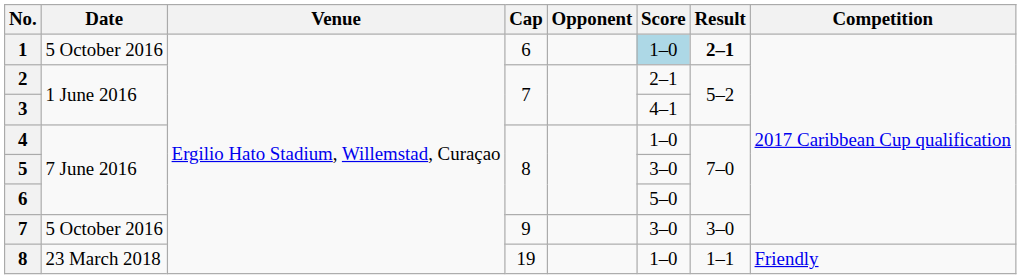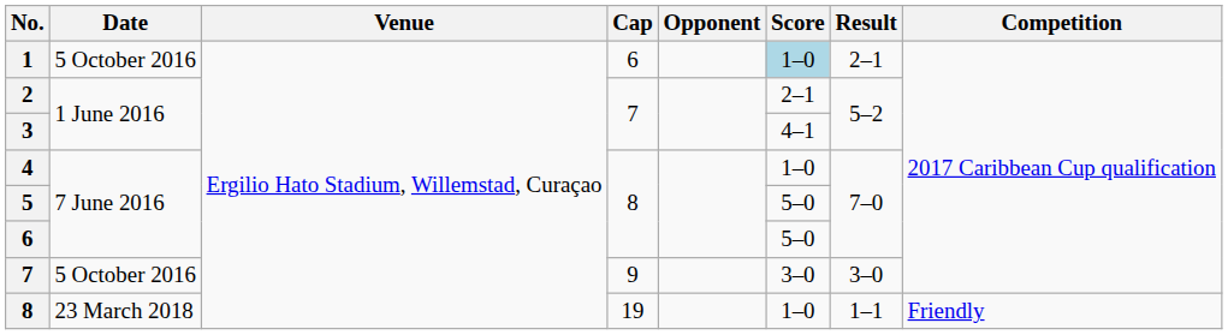 <table class="wikitable sortable plainrowheaders">
 <tr>
 <th scope=col>No.</th>
 <th scope=col data-sort-type=date>Date</th>
 <th scope=col>Venue</th>
 <th scope=col>Cap</th>
 <th scope=col>Opponent</th>
 <th scope=col>Score</th>
 <th scope=col>Result</th>
 <th scope=col>Competition</th>
 </tr>
 <tr>
 <th scope=row>1</th>
 <td>5 October 2016</td>
 <td rowspan=8><a href='#'>Ergilio Hato Stadium</a>, <a href='#'>Willemstad</a>, Curaçao</td>
 <td align=center>6</td>
 <td></td>
 <td align=center style="background: lightblue;">1–0</td>
-<td align=center><strong>2–1</strong></td>
+<td align=center>2–1</td>
 <td rowspan=7><a href='#'>2017 Caribbean Cup qualification</a></td>
 </tr>
 <tr>
 <th scope=row>2</th>
 <td rowspan=2>1 June 2016</td>
 <td rowspan=2 align=center>7</td>
 <td rowspan=2></td>
 <td align=center>2–1</td>
 <td rowspan=2 align=center>5–2</td>
 </tr>
 <tr>
 <th scope=row>3</th>
 <td align=center>4–1</td>
 </tr>
 <tr>
 <th scope=row>4</th>
 <td rowspan=3>7 June 2016</td>
 <td rowspan=3 align=center>8</td>
 <td rowspan=3></td>
 <td align=center>1–0</td>
 <td rowspan=3 align=center>7–0</td>
 </tr>
 <tr>
 <th scope=row>5</th>
-<td align=center>3–0</td>
+<td align=center>5–0</td>
 </tr>
 <tr>
 <th scope=row>6</th>
 <td align=center>5–0</td>
 </tr>
 <tr>
 <th scope=row>7</th>
 <td>5 October 2016</td>
 <td align=center>9</td>
 <td></td>
 <td align=center>3–0</td>
 <td align=center>3–0</td>
 </tr>
 <tr>
 <th scope=row>8</th>
 <td>23 March 2018</td>
 <td align=center>19</td>
 <td></td>
 <td align=center>1–0</td>
 <td align=center>1–1</td>
 <td><a href='#'>Friendly</a></td>
 </tr>
 </table>
